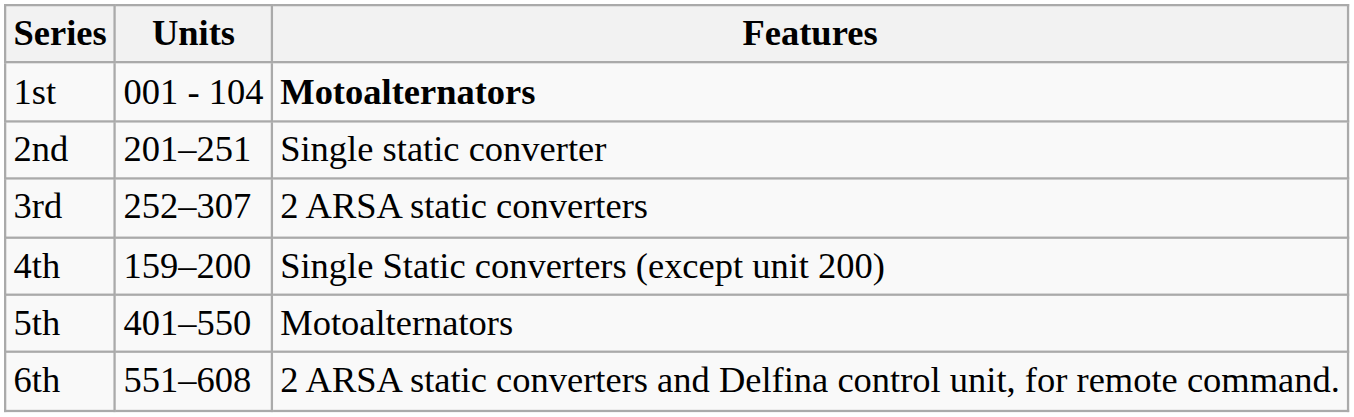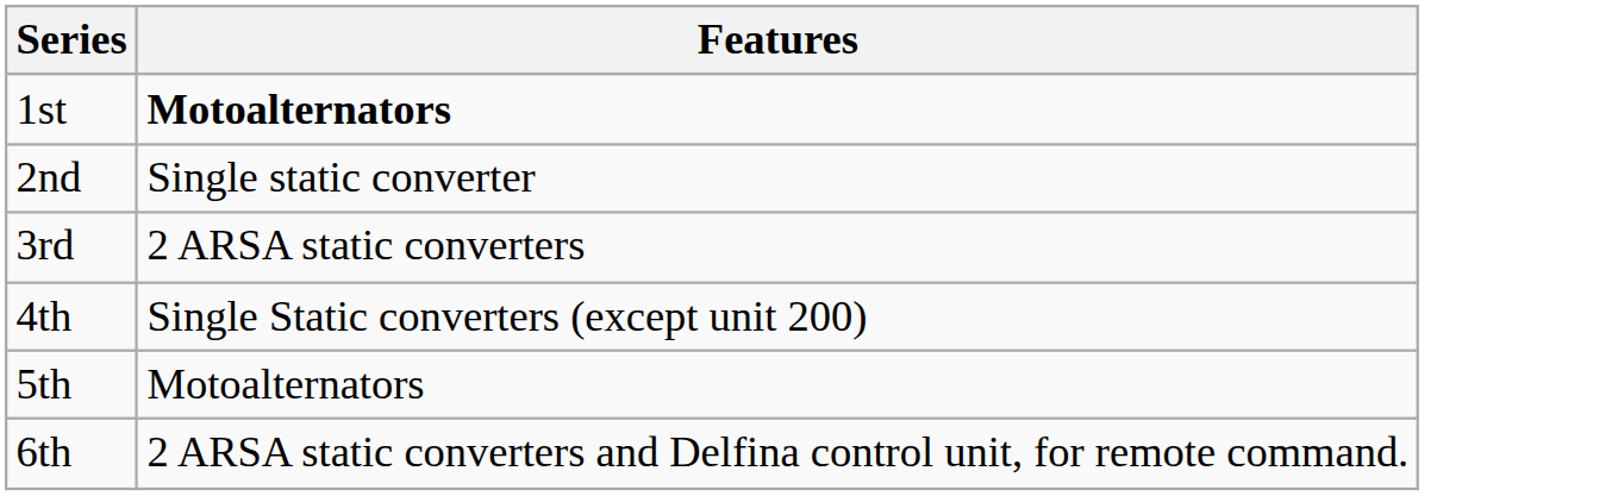 <table class="wikitable">
 <tr>
 <th>Series</th>
-<th>Units</th>
 <th>Features</th>
 </tr>
 <tr>
 <td>1st</td>
-<td>001 - 104</td>
 <td><strong>Motoalternators</strong></td>
 </tr>
 <tr>
 <td>2nd</td>
-<td>201–251</td>
 <td>Single static converter</td>
 </tr>
 <tr>
 <td>3rd</td>
-<td>252–307</td>
 <td>2 ARSA static converters</td>
 </tr>
 <tr>
 <td>4th</td>
-<td>159–200</td>
 <td>Single Static converters (except unit 200)</td>
 </tr>
 <tr>
 <td>5th</td>
-<td>401–550</td>
 <td>Motoalternators</td>
 </tr>
 <tr>
 <td>6th</td>
-<td>551–608</td>
 <td>2 ARSA static converters and Delfina control unit, for remote command.</td>
 </tr>
 </table>
